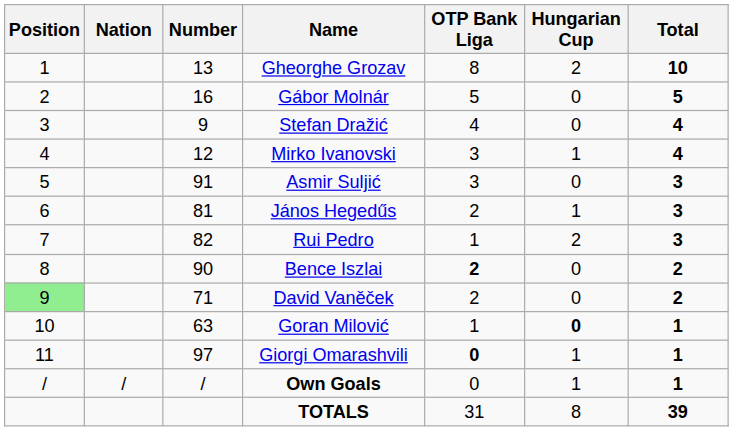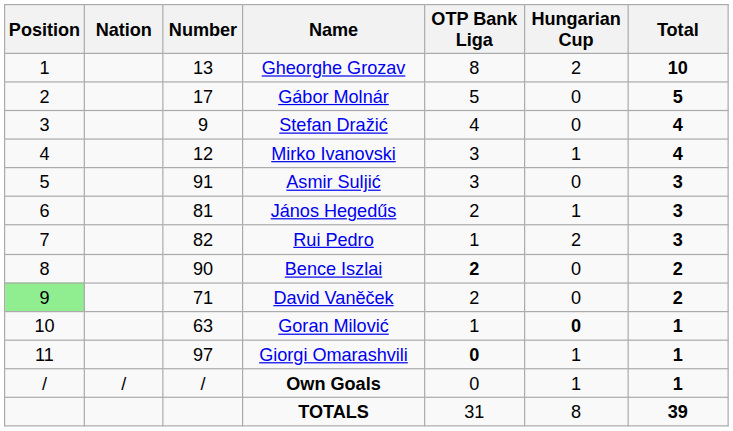 <table class="wikitable" style="font-size: 95%; text-align: center;">
 <tr>
 <th width=60>Position</th>
 <th width=60>Nation</th>
 <th width=60>Number</th>
 <th width=150>Name</th>
 <th width=80>OTP Bank Liga</th>
 <th width=80>Hungarian Cup</th>
 <th width=80>Total</th>
 </tr>
 <tr>
 <td>1</td>
 <td></td>
 <td>13</td>
 <td><a href='#'>Gheorghe Grozav</a></td>
 <td>8</td>
 <td>2</td>
 <td><strong>10</strong></td>
 </tr>
 <tr>
 <td>2</td>
 <td></td>
-<td>16</td>
+<td>17</td>
 <td><a href='#'>Gábor Molnár</a></td>
 <td>5</td>
 <td>0</td>
 <td><strong>5</strong></td>
 </tr>
 <tr>
 <td>3</td>
 <td></td>
 <td>9</td>
 <td><a href='#'>Stefan Dražić</a></td>
 <td>4</td>
 <td>0</td>
 <td><strong>4</strong></td>
 </tr>
 <tr>
 <td>4</td>
 <td></td>
 <td>12</td>
 <td><a href='#'>Mirko Ivanovski</a></td>
 <td>3</td>
 <td>1</td>
 <td><strong>4</strong></td>
 </tr>
 <tr>
 <td>5</td>
 <td></td>
 <td>91</td>
 <td><a href='#'>Asmir Suljić</a></td>
 <td>3</td>
 <td>0</td>
 <td><strong>3</strong></td>
 </tr>
 <tr>
 <td>6</td>
 <td></td>
 <td>81</td>
 <td><a href='#'>János Hegedűs</a></td>
 <td>2</td>
 <td>1</td>
 <td><strong>3</strong></td>
 </tr>
 <tr>
 <td>7</td>
 <td></td>
 <td>82</td>
 <td><a href='#'>Rui Pedro</a></td>
 <td>1</td>
 <td>2</td>
 <td><strong>3</strong></td>
 </tr>
 <tr>
 <td>8</td>
 <td></td>
 <td>90</td>
 <td><a href='#'>Bence Iszlai</a></td>
 <td><strong>2</strong></td>
 <td>0</td>
 <td><strong>2</strong></td>
 </tr>
 <tr>
 <td style="background: lightgreen;">9</td>
 <td></td>
 <td>71</td>
 <td><a href='#'>David Vaněček</a></td>
 <td>2</td>
 <td>0</td>
 <td><strong>2</strong></td>
 </tr>
 <tr>
 <td>10</td>
 <td></td>
 <td>63</td>
 <td><a href='#'>Goran Milović</a></td>
 <td>1</td>
 <td><strong>0</strong></td>
 <td><strong>1</strong></td>
 </tr>
 <tr>
 <td>11</td>
 <td></td>
 <td>97</td>
 <td><a href='#'>Giorgi Omarashvili</a></td>
 <td><strong>0</strong></td>
 <td>1</td>
 <td><strong>1</strong></td>
 </tr>
 <tr>
 <td>/</td>
 <td>/</td>
 <td>/</td>
 <td><strong>Own Goals</strong></td>
 <td>0</td>
 <td>1</td>
 <td><strong>1</strong></td>
 </tr>
 <tr>
 <td></td>
 <td></td>
 <td></td>
 <td><strong>TOTALS</strong></td>
 <td>31</td>
 <td>8</td>
 <td><strong>39</strong></td>
 </tr>
 </table>
